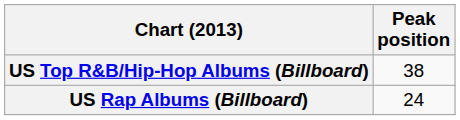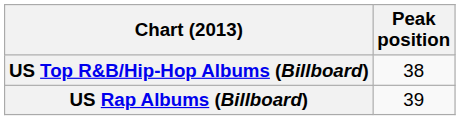 <table class="wikitable sortable plainrowheaders" style="text-align:center;">
 <tr>
 <th scope="col">Chart (2013)</th>
 <th scope="col">Peak<br>position</th>
 </tr>
 <tr>
 <th scope="row">US <a href='#'>Top R&B/Hip-Hop Albums</a> (<em>Billboard</em>)</th>
 <td style="text-align:center;">38</td>
 </tr>
 <tr>
 <th scope="row">US <a href='#'>Rap Albums</a> (<em>Billboard</em>)</th>
-<td style="text-align:center;">24</td>
+<td style="text-align:center;">39</td>
 </tr>
 </table>
